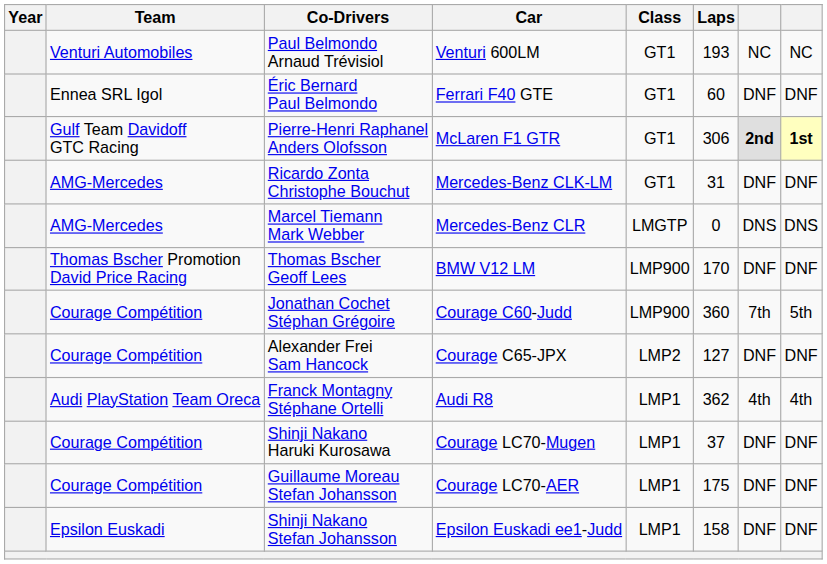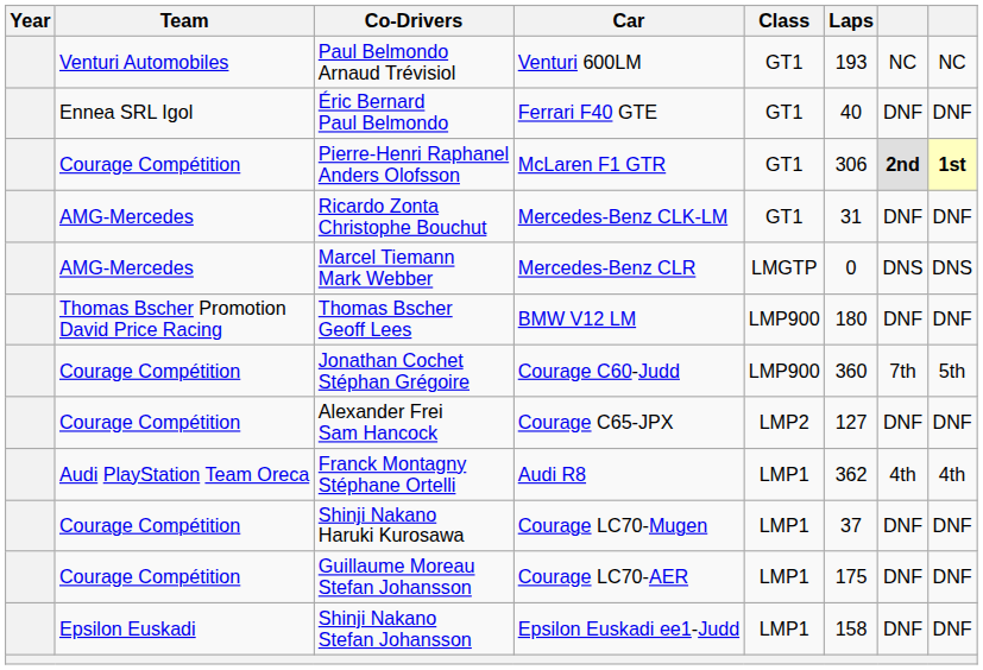 <table class="wikitable" style="text-align:center; font-size:90%">
 <tr>
 <th>Year</th>
 <th>Team</th>
 <th>Co-Drivers</th>
 <th>Car</th>
 <th>Class</th>
 <th>Laps</th>
 <th></th>
 <th></th>
 </tr>
 <tr>
 <th></th>
 <td align="left"> <a href='#'>Venturi Automobiles</a></td>
 <td align="left"> <a href='#'>Paul Belmondo</a><br> Arnaud Trévisiol</td>
 <td align="left"><a href='#'>Venturi</a> 600LM</td>
 <td>GT1</td>
 <td>193</td>
 <td>NC</td>
 <td>NC</td>
 </tr>
 <tr>
 <th></th>
 <td align="left"> Ennea SRL Igol</td>
 <td align="left"> <a href='#'>Éric Bernard</a><br> <a href='#'>Paul Belmondo</a></td>
 <td align="left"><a href='#'>Ferrari F40</a> GTE</td>
 <td>GT1</td>
-<td>60</td>
+<td>40</td>
 <td>DNF</td>
 <td>DNF</td>
 </tr>
 <tr>
 <th></th>
-<td align="left"> <a href='#'>Gulf</a> Team <a href='#'>Davidoff</a><br> GTC Racing</td>
+<td align="left"> <a href='#'>Courage Compétition</a></td>
 <td align="left" nowrap> <a href='#'>Pierre-Henri Raphanel</a><br> <a href='#'>Anders Olofsson</a></td>
 <td align="left"><a href='#'>McLaren F1 GTR</a></td>
 <td>GT1</td>
 <td>306</td>
 <td style="background:#DFDFDF;"><strong>2nd</strong></td>
 <td style="background:#FFFFBF;"><strong>1st</strong></td>
 </tr>
 <tr>
 <th></th>
 <td align="left"> <a href='#'>AMG-Mercedes</a></td>
 <td align="left"> <a href='#'>Ricardo Zonta</a><br> <a href='#'>Christophe Bouchut</a></td>
 <td align="left"><a href='#'>Mercedes-Benz CLK-LM</a></td>
 <td>GT1</td>
 <td>31</td>
 <td>DNF</td>
 <td>DNF</td>
 </tr>
 <tr>
 <th></th>
 <td align="left"> <a href='#'>AMG-Mercedes</a></td>
 <td align="left"> <a href='#'>Marcel Tiemann</a><br> <a href='#'>Mark Webber</a></td>
 <td align="left"><a href='#'>Mercedes-Benz CLR</a></td>
 <td>LMGTP</td>
 <td>0</td>
 <td>DNS</td>
 <td>DNS</td>
 </tr>
 <tr>
 <th></th>
 <td align="left"> <a href='#'>Thomas Bscher</a> Promotion<br> <a href='#'>David Price Racing</a></td>
 <td align="left"> <a href='#'>Thomas Bscher</a><br> <a href='#'>Geoff Lees</a></td>
 <td align="left"><a href='#'>BMW V12 LM</a></td>
 <td>LMP900</td>
-<td>170</td>
+<td>180</td>
 <td>DNF</td>
 <td>DNF</td>
 </tr>
 <tr>
 <th></th>
 <td align="left"> <a href='#'>Courage Compétition</a></td>
 <td align="left"> <a href='#'>Jonathan Cochet</a><br> <a href='#'>Stéphan Grégoire</a></td>
 <td align="left"><a href='#'>Courage C60</a>-<a href='#'>Judd</a></td>
 <td>LMP900</td>
 <td>360</td>
 <td>7th</td>
 <td>5th</td>
 </tr>
 <tr>
 <th></th>
 <td align="left"> <a href='#'>Courage Compétition</a></td>
 <td align="left"> Alexander Frei<br> <a href='#'>Sam Hancock</a></td>
 <td align="left"><a href='#'>Courage</a> C65-JPX</td>
 <td>LMP2</td>
 <td>127</td>
 <td>DNF</td>
 <td>DNF</td>
 </tr>
 <tr>
 <th></th>
 <td align="left" nowrap> <a href='#'>Audi</a> <a href='#'>PlayStation</a> <a href='#'>Team Oreca</a></td>
 <td align="left"> <a href='#'>Franck Montagny</a><br> <a href='#'>Stéphane Ortelli</a></td>
 <td align="left"><a href='#'>Audi R8</a></td>
 <td>LMP1</td>
 <td>362</td>
 <td>4th</td>
 <td>4th</td>
 </tr>
 <tr>
 <th></th>
 <td align="left"> <a href='#'>Courage Compétition</a></td>
 <td align="left"> <a href='#'>Shinji Nakano</a><br> Haruki Kurosawa</td>
 <td align="left"><a href='#'>Courage</a> LC70-<a href='#'>Mugen</a></td>
 <td>LMP1</td>
 <td>37</td>
 <td>DNF</td>
 <td>DNF</td>
 </tr>
 <tr>
 <th></th>
 <td align="left"> <a href='#'>Courage Compétition</a></td>
 <td align="left"> <a href='#'>Guillaume Moreau</a><br> <a href='#'>Stefan Johansson</a></td>
 <td align="left"><a href='#'>Courage</a> LC70-<a href='#'>AER</a></td>
 <td>LMP1</td>
 <td>175</td>
 <td>DNF</td>
 <td>DNF</td>
 </tr>
 <tr>
 <th></th>
 <td align="left"> <a href='#'>Epsilon Euskadi</a></td>
 <td align="left"> <a href='#'>Shinji Nakano</a><br> <a href='#'>Stefan Johansson</a></td>
 <td align="left" nowrap><a href='#'>Epsilon Euskadi ee1</a>-<a href='#'>Judd</a></td>
 <td>LMP1</td>
 <td>158</td>
 <td>DNF</td>
 <td>DNF</td>
 </tr>
 <tr>
 <th colspan="8"></th>
 </tr>
 </table>
